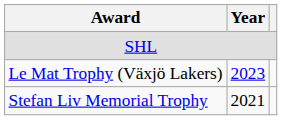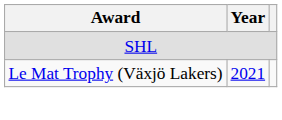 <table class="wikitable">
 <tr>
 <th>Award</th>
 <th>Year</th>
 <th></th>
 </tr>
 <tr ALIGN="center" bgcolor="#e0e0e0">
 <td colspan="3"><a href='#'>SHL</a></td>
 </tr>
 <tr>
 <td><a href='#'>Le Mat Trophy</a> (Växjö Lakers)</td>
-<td><a href='#'>2023</a></td>
-<td></td>
-</tr>
-<tr>
-<td><a href='#'>Stefan Liv Memorial Trophy</a></td>
-<td>2021</td>
+<td><a href='#'>2021</a></td>
 <td></td>
 </tr>
 </table>
